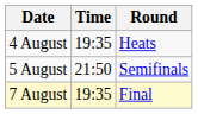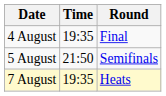 <table class="wikitable">
 <tr>
 <th>Date</th>
 <th>Time</th>
 <th>Round</th>
 </tr>
 <tr>
 <td>4 August</td>
 <td>19:35</td>
-<td><a href='#'>Heats</a></td>
+<td><a href='#'>Final</a></td>
 </tr>
 <tr>
 <td>5 August</td>
 <td>21:50</td>
 <td><a href='#'>Semifinals</a></td>
 </tr>
 <tr style=background:lemonchiffon>
 <td>7 August</td>
 <td>19:35</td>
-<td><a href='#'>Final</a></td>
+<td><a href='#'>Heats</a></td>
 </tr>
 </table>
